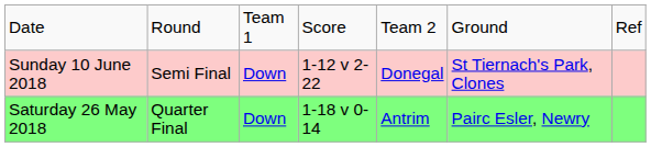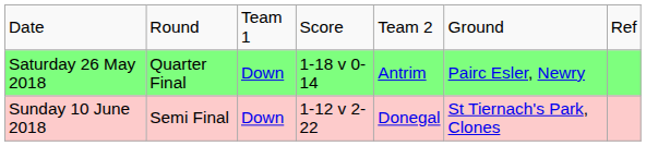 <table class="wikitable">
 <tr>
 <td>Date</td>
 <td>Round</td>
 <td>Team 1</td>
 <td>Score</td>
 <td>Team 2</td>
 <td>Ground</td>
 <td>Ref</td>
 </tr>
+<tr style="background:#7eff7e;">
+<td>Saturday 26 May 2018</td>
+<td>Quarter Final</td>
+<td><a href='#'>Down</a></td>
+<td>1-18 v 0-14</td>
+<td><a href='#'>Antrim</a></td>
+<td><a href='#'>Pairc Esler</a>, <a href='#'>Newry</a></td>
+<td></td>
+</tr>
 <tr style="background:#fdcbcb;">
 <td>Sunday 10 June 2018</td>
 <td>Semi Final</td>
 <td><a href='#'>Down</a></td>
 <td>1-12 v 2-22</td>
 <td><a href='#'>Donegal</a></td>
 <td><a href='#'>St Tiernach's Park</a>, <a href='#'>Clones</a></td>
 <td></td>
 </tr>
-<tr style="background:#7eff7e;">
-<td>Saturday 26 May 2018</td>
-<td>Quarter Final</td>
-<td><a href='#'>Down</a></td>
-<td>1-18 v 0-14</td>
-<td><a href='#'>Antrim</a></td>
-<td><a href='#'>Pairc Esler</a>, <a href='#'>Newry</a></td>
-<td></td>
-</tr>
 </table>
